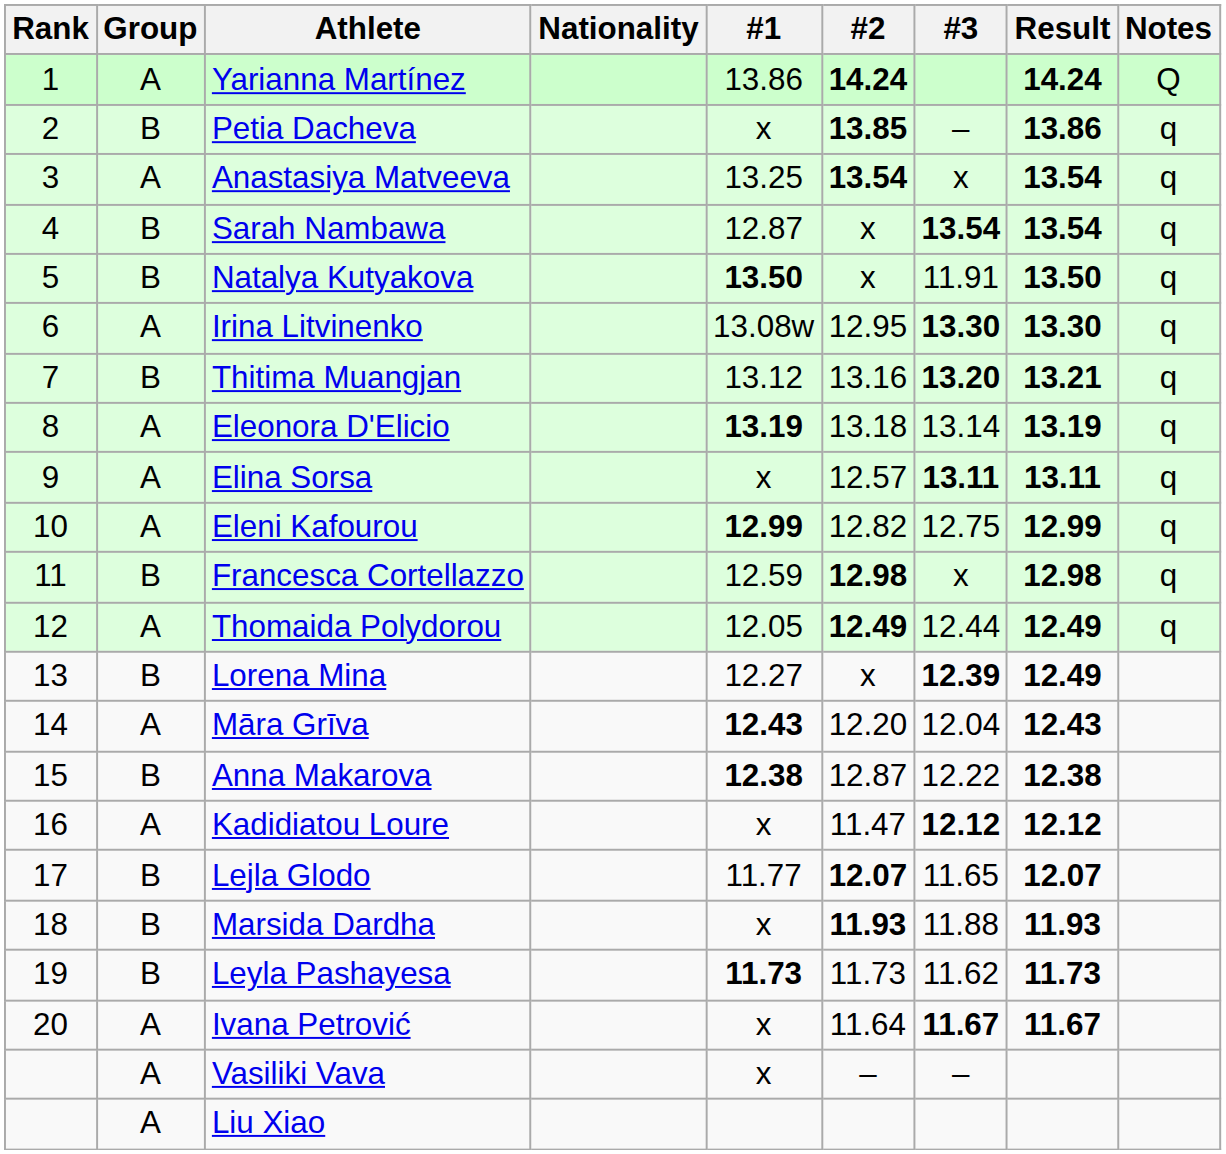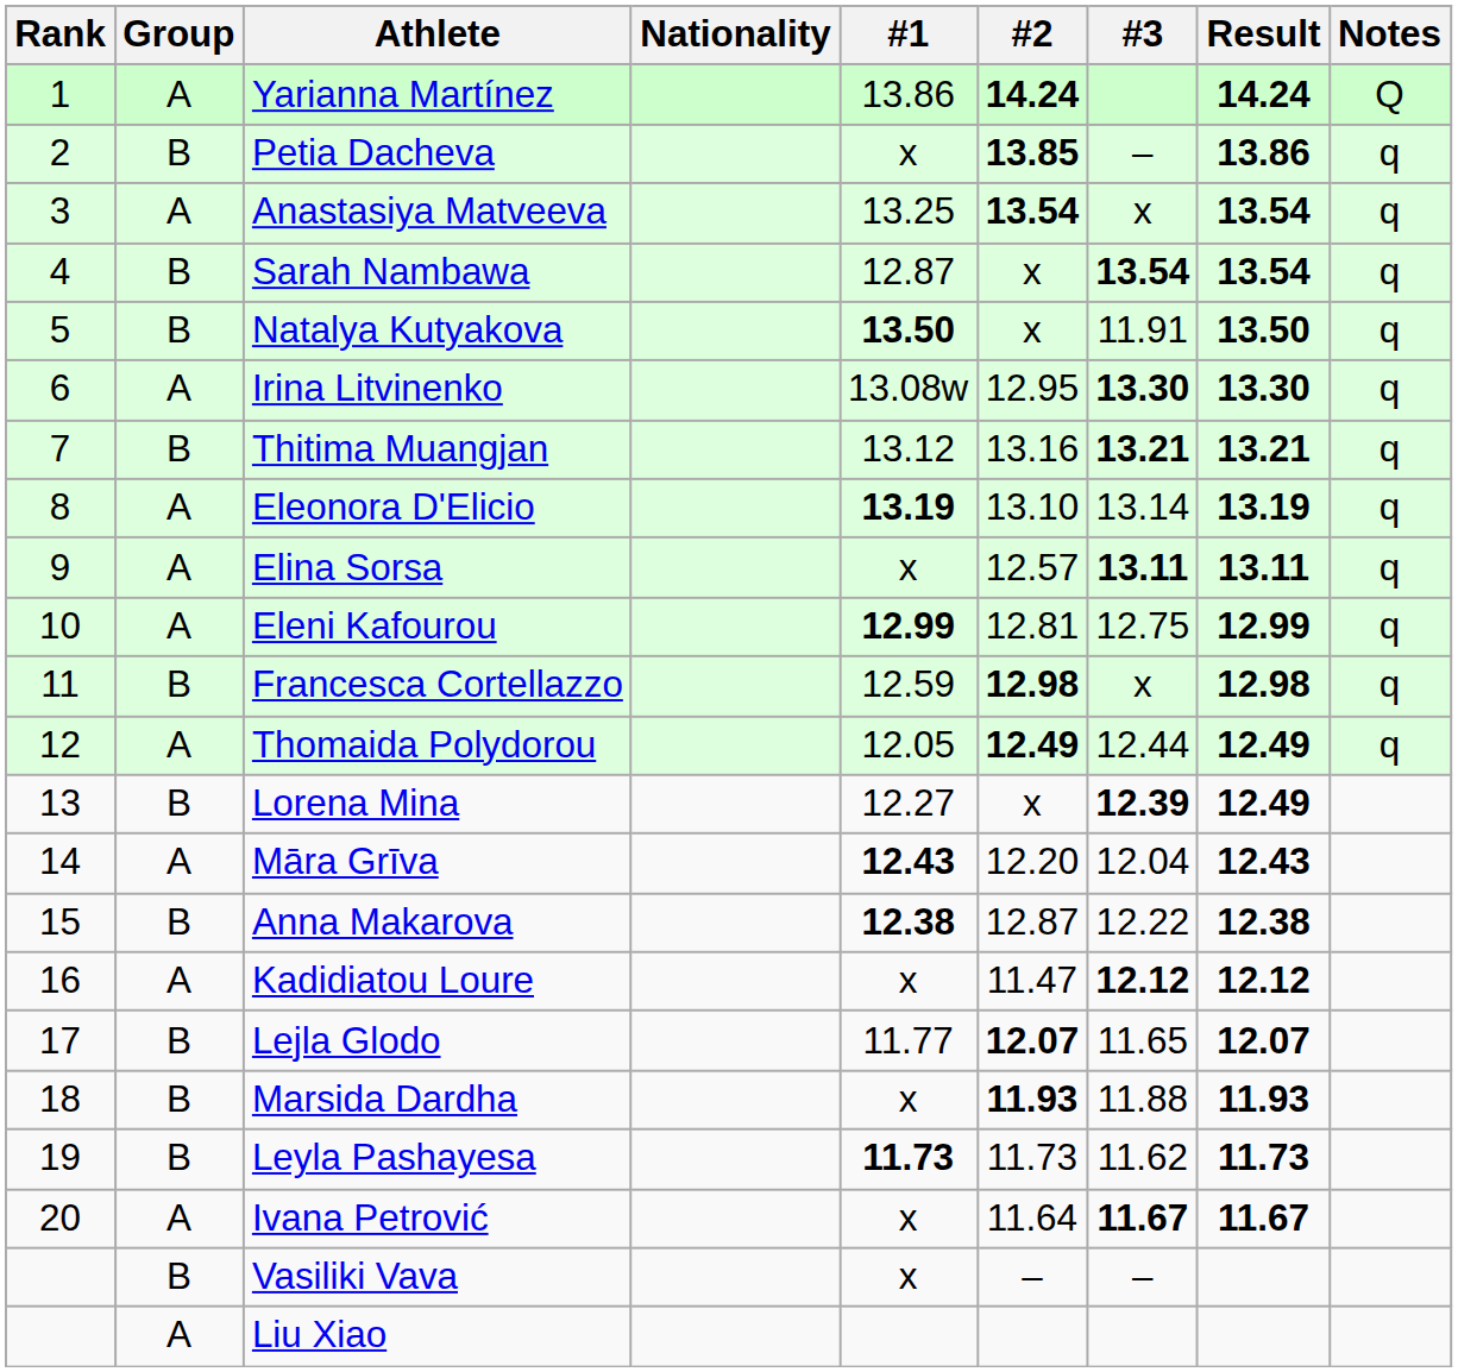 <table class="wikitable sortable" style="text-align:center">
 <tr>
 <th>Rank</th>
 <th>Group</th>
 <th>Athlete</th>
 <th>Nationality</th>
 <th>#1</th>
 <th>#2</th>
 <th>#3</th>
 <th>Result</th>
 <th>Notes</th>
 </tr>
 <tr bgcolor=ccffcc>
 <td>1</td>
 <td>A</td>
 <td align="left"><a href='#'>Yarianna Martínez</a></td>
 <td align=left></td>
 <td>13.86</td>
 <td><strong>14.24</strong></td>
 <td></td>
 <td><strong>14.24</strong></td>
 <td>Q</td>
 </tr>
 <tr bgcolor=ddffdd>
 <td>2</td>
 <td>B</td>
 <td align="left"><a href='#'>Petia Dacheva</a></td>
 <td align=left></td>
 <td>x</td>
 <td><strong>13.85</strong></td>
 <td>–</td>
 <td><strong>13.86</strong></td>
 <td>q</td>
 </tr>
 <tr bgcolor=ddffdd>
 <td>3</td>
 <td>A</td>
 <td align="left"><a href='#'>Anastasiya Matveeva</a></td>
 <td align=left></td>
 <td>13.25</td>
 <td><strong>13.54</strong></td>
 <td>x</td>
 <td><strong>13.54</strong></td>
 <td>q</td>
 </tr>
 <tr bgcolor=ddffdd>
 <td>4</td>
 <td>B</td>
 <td align="left"><a href='#'>Sarah Nambawa</a></td>
 <td align=left></td>
 <td>12.87</td>
 <td>x</td>
 <td><strong>13.54</strong></td>
 <td><strong>13.54</strong></td>
 <td>q</td>
 </tr>
 <tr bgcolor=ddffdd>
 <td>5</td>
 <td>B</td>
 <td align="left"><a href='#'>Natalya Kutyakova</a></td>
 <td align=left></td>
 <td><strong>13.50</strong></td>
 <td>x</td>
 <td>11.91</td>
 <td><strong>13.50</strong></td>
 <td>q</td>
 </tr>
 <tr bgcolor=ddffdd>
 <td>6</td>
 <td>A</td>
 <td align="left"><a href='#'>Irina Litvinenko</a></td>
 <td align=left></td>
 <td>13.08w</td>
 <td>12.95</td>
 <td><strong>13.30</strong></td>
 <td><strong>13.30</strong></td>
 <td>q</td>
 </tr>
 <tr bgcolor=ddffdd>
 <td>7</td>
 <td>B</td>
 <td align="left"><a href='#'>Thitima Muangjan</a></td>
 <td align=left></td>
 <td>13.12</td>
 <td>13.16</td>
-<td><strong>13.20</strong></td>
+<td><strong>13.21</strong></td>
 <td><strong>13.21</strong></td>
 <td>q</td>
 </tr>
 <tr bgcolor=ddffdd>
 <td>8</td>
 <td>A</td>
 <td align="left"><a href='#'>Eleonora D'Elicio</a></td>
 <td align=left></td>
 <td><strong>13.19</strong></td>
-<td>13.18</td>
+<td>13.10</td>
 <td>13.14</td>
 <td><strong>13.19</strong></td>
 <td>q</td>
 </tr>
 <tr bgcolor=ddffdd>
 <td>9</td>
 <td>A</td>
 <td align="left"><a href='#'>Elina Sorsa</a></td>
 <td align=left></td>
 <td>x</td>
 <td>12.57</td>
 <td><strong>13.11</strong></td>
 <td><strong>13.11</strong></td>
 <td>q</td>
 </tr>
 <tr bgcolor=ddffdd>
 <td>10</td>
 <td>A</td>
 <td align="left"><a href='#'>Eleni Kafourou</a></td>
 <td align=left></td>
 <td><strong>12.99</strong></td>
-<td>12.82</td>
+<td>12.81</td>
 <td>12.75</td>
 <td><strong>12.99</strong></td>
 <td>q</td>
 </tr>
 <tr bgcolor=ddffdd>
 <td>11</td>
 <td>B</td>
 <td align="left"><a href='#'>Francesca Cortellazzo</a></td>
 <td align=left></td>
 <td>12.59</td>
 <td><strong>12.98</strong></td>
 <td>x</td>
 <td><strong>12.98</strong></td>
 <td>q</td>
 </tr>
 <tr bgcolor=ddffdd>
 <td>12</td>
 <td>A</td>
 <td align="left"><a href='#'>Thomaida Polydorou</a></td>
 <td align=left></td>
 <td>12.05</td>
 <td><strong>12.49</strong></td>
 <td>12.44</td>
 <td><strong>12.49</strong></td>
 <td>q</td>
 </tr>
 <tr>
 <td>13</td>
 <td>B</td>
 <td align="left"><a href='#'>Lorena Mina</a></td>
 <td align=left></td>
 <td>12.27</td>
 <td>x</td>
 <td><strong>12.39</strong></td>
 <td><strong>12.49</strong></td>
 <td></td>
 </tr>
 <tr>
 <td>14</td>
 <td>A</td>
 <td align="left"><a href='#'>Māra Grīva</a></td>
 <td align=left></td>
 <td><strong>12.43</strong></td>
 <td>12.20</td>
 <td>12.04</td>
 <td><strong>12.43</strong></td>
 <td></td>
 </tr>
 <tr>
 <td>15</td>
 <td>B</td>
 <td align="left"><a href='#'>Anna Makarova</a></td>
 <td align=left></td>
 <td><strong>12.38</strong></td>
 <td>12.87</td>
 <td>12.22</td>
 <td><strong>12.38</strong></td>
 <td></td>
 </tr>
 <tr>
 <td>16</td>
 <td>A</td>
 <td align="left"><a href='#'>Kadidiatou Loure</a></td>
 <td align=left></td>
 <td>x</td>
 <td>11.47</td>
 <td><strong>12.12</strong></td>
 <td><strong>12.12</strong></td>
 <td></td>
 </tr>
 <tr>
 <td>17</td>
 <td>B</td>
 <td align="left"><a href='#'>Lejla Glodo</a></td>
 <td align=left></td>
 <td>11.77</td>
 <td><strong>12.07</strong></td>
 <td>11.65</td>
 <td><strong>12.07</strong></td>
 <td></td>
 </tr>
 <tr>
 <td>18</td>
 <td>B</td>
 <td align="left"><a href='#'>Marsida Dardha</a></td>
 <td align=left></td>
 <td>x</td>
 <td><strong>11.93</strong></td>
 <td>11.88</td>
 <td><strong>11.93</strong></td>
 <td></td>
 </tr>
 <tr>
 <td>19</td>
 <td>B</td>
 <td align="left"><a href='#'>Leyla Pashayesa</a></td>
 <td align=left></td>
 <td><strong>11.73</strong></td>
 <td>11.73</td>
 <td>11.62</td>
 <td><strong>11.73</strong></td>
 <td></td>
 </tr>
 <tr>
 <td>20</td>
 <td>A</td>
 <td align="left"><a href='#'>Ivana Petrović</a></td>
 <td align=left></td>
 <td>x</td>
 <td>11.64</td>
 <td><strong>11.67</strong></td>
 <td><strong>11.67</strong></td>
 <td></td>
 </tr>
 <tr>
 <td></td>
-<td>A</td>
+<td>B</td>
 <td align="left"><a href='#'>Vasiliki Vava</a></td>
 <td align=left></td>
 <td>x</td>
 <td>–</td>
 <td>–</td>
 <td><strong></strong></td>
 <td></td>
 </tr>
 <tr>
 <td></td>
 <td>A</td>
 <td align="left"><a href='#'>Liu Xiao</a></td>
 <td align=left></td>
 <td></td>
 <td></td>
 <td></td>
 <td><strong></strong></td>
 <td></td>
 </tr>
 </table>
